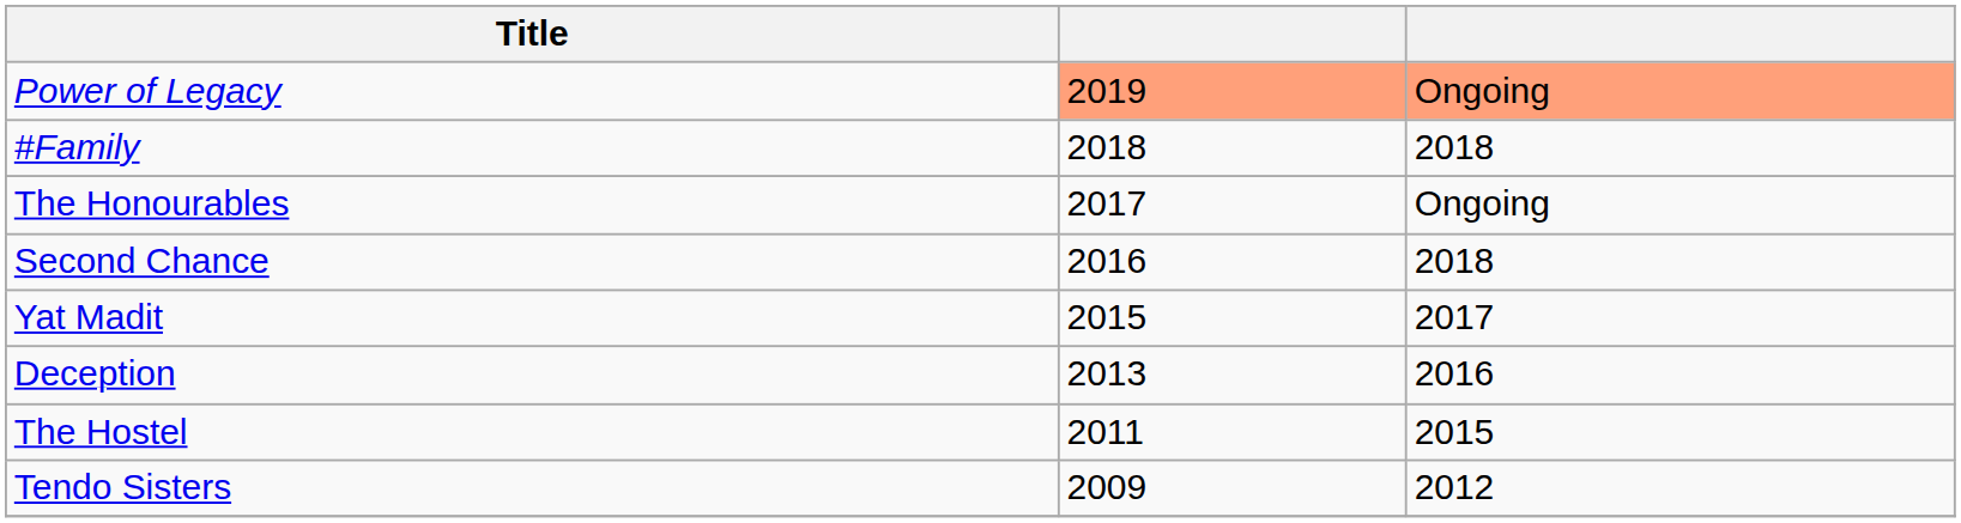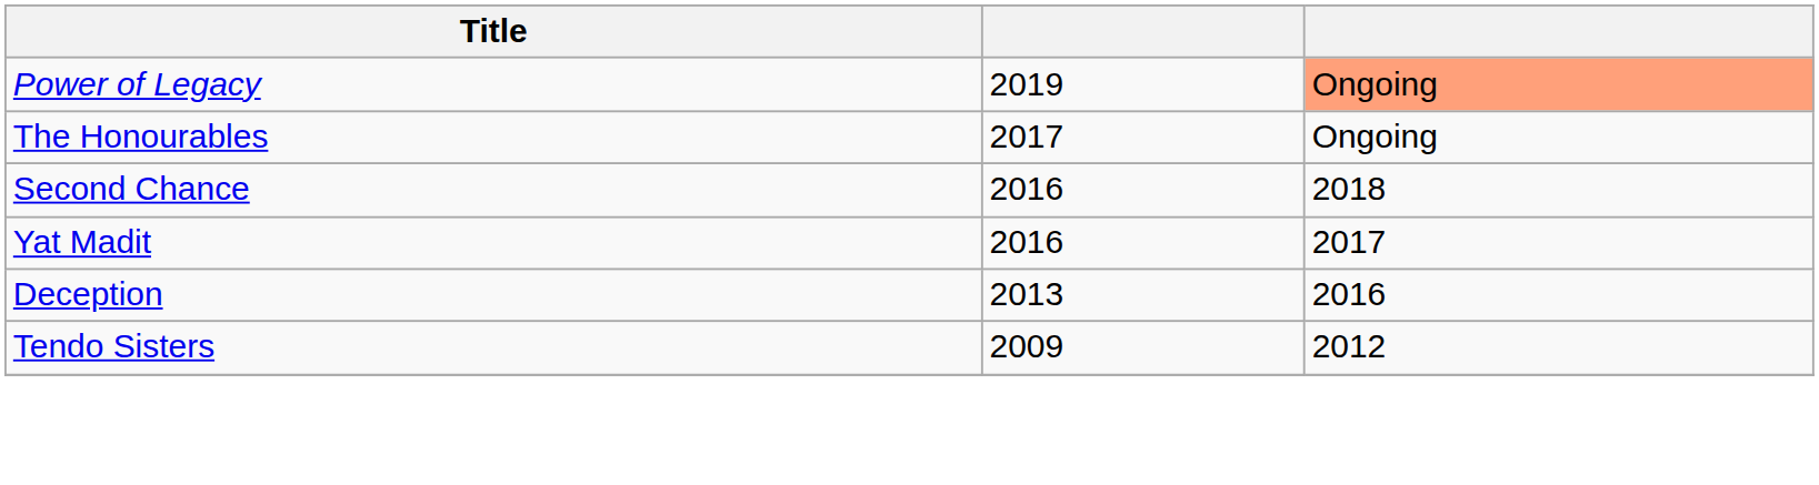 <table class="wikitable sortable" style="width:55%">
 <tr>
 <th>Title</th>
 <th></th>
 <th></th>
 </tr>
 <tr>
 <td><em><a href='#'>Power of Legacy</a></em></td>
-<td style="background: lightsalmon;">2019</td>
+<td>2019</td>
 <td style="background: lightsalmon;">Ongoing</td>
-</tr>
-<tr>
-<td><em><a href='#'>#Family</a></td>
-<td>2018</td>
-<td>2018</td>
 </tr>
 <tr>
 <td></em><a href='#'>The Honourables</a><em></td>
 <td>2017</td>
 <td>Ongoing</td>
 </tr>
 <tr>
 <td></em><a href='#'>Second Chance</a><em></td>
 <td>2016</td>
 <td>2018</td>
 </tr>
 <tr>
 <td></em><a href='#'>Yat Madit</a><em></td>
-<td>2015</td>
+<td>2016</td>
 <td>2017</td>
 </tr>
 <tr>
 <td></em><a href='#'>Deception</a><em></td>
 <td>2013</td>
 <td>2016</td>
-</tr>
-<tr>
-<td></em><a href='#'>The Hostel</a><em></td>
-<td>2011</td>
-<td>2015</td>
 </tr>
 <tr>
 <td></em><a href='#'>Tendo Sisters</a><em></td>
 <td>2009</td>
 <td>2012</td>
 </tr>
 <tr>
 </tr>
 </table>
